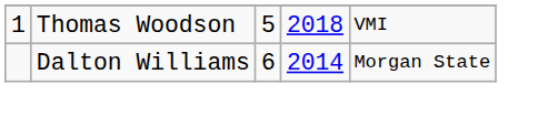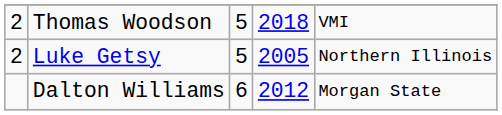 <table class="wikitable">
 <tr>
 </tr>
 <tr>
-<td>1</td>
+<td>2</td>
 <td>Thomas Woodson</td>
 <td>5</td>
 <td><a href='#'>2018</a></td>
 <td style="font-size:80%;">VMI</td>
 </tr>
 <tr>
+<td>2</td>
+<td><a href='#'>Luke Getsy</a></td>
+<td>5</td>
+<td><a href='#'>2005</a></td>
+<td style="font-size:80%;">Northern Illinois</td>
+</tr>
+<tr>
 <td></td>
 <td>Dalton Williams</td>
 <td>6</td>
-<td><a href='#'>2014</a></td>
+<td><a href='#'>2012</a></td>
 <td style="font-size:80%;">Morgan State</td>
 </tr>
 </table>
